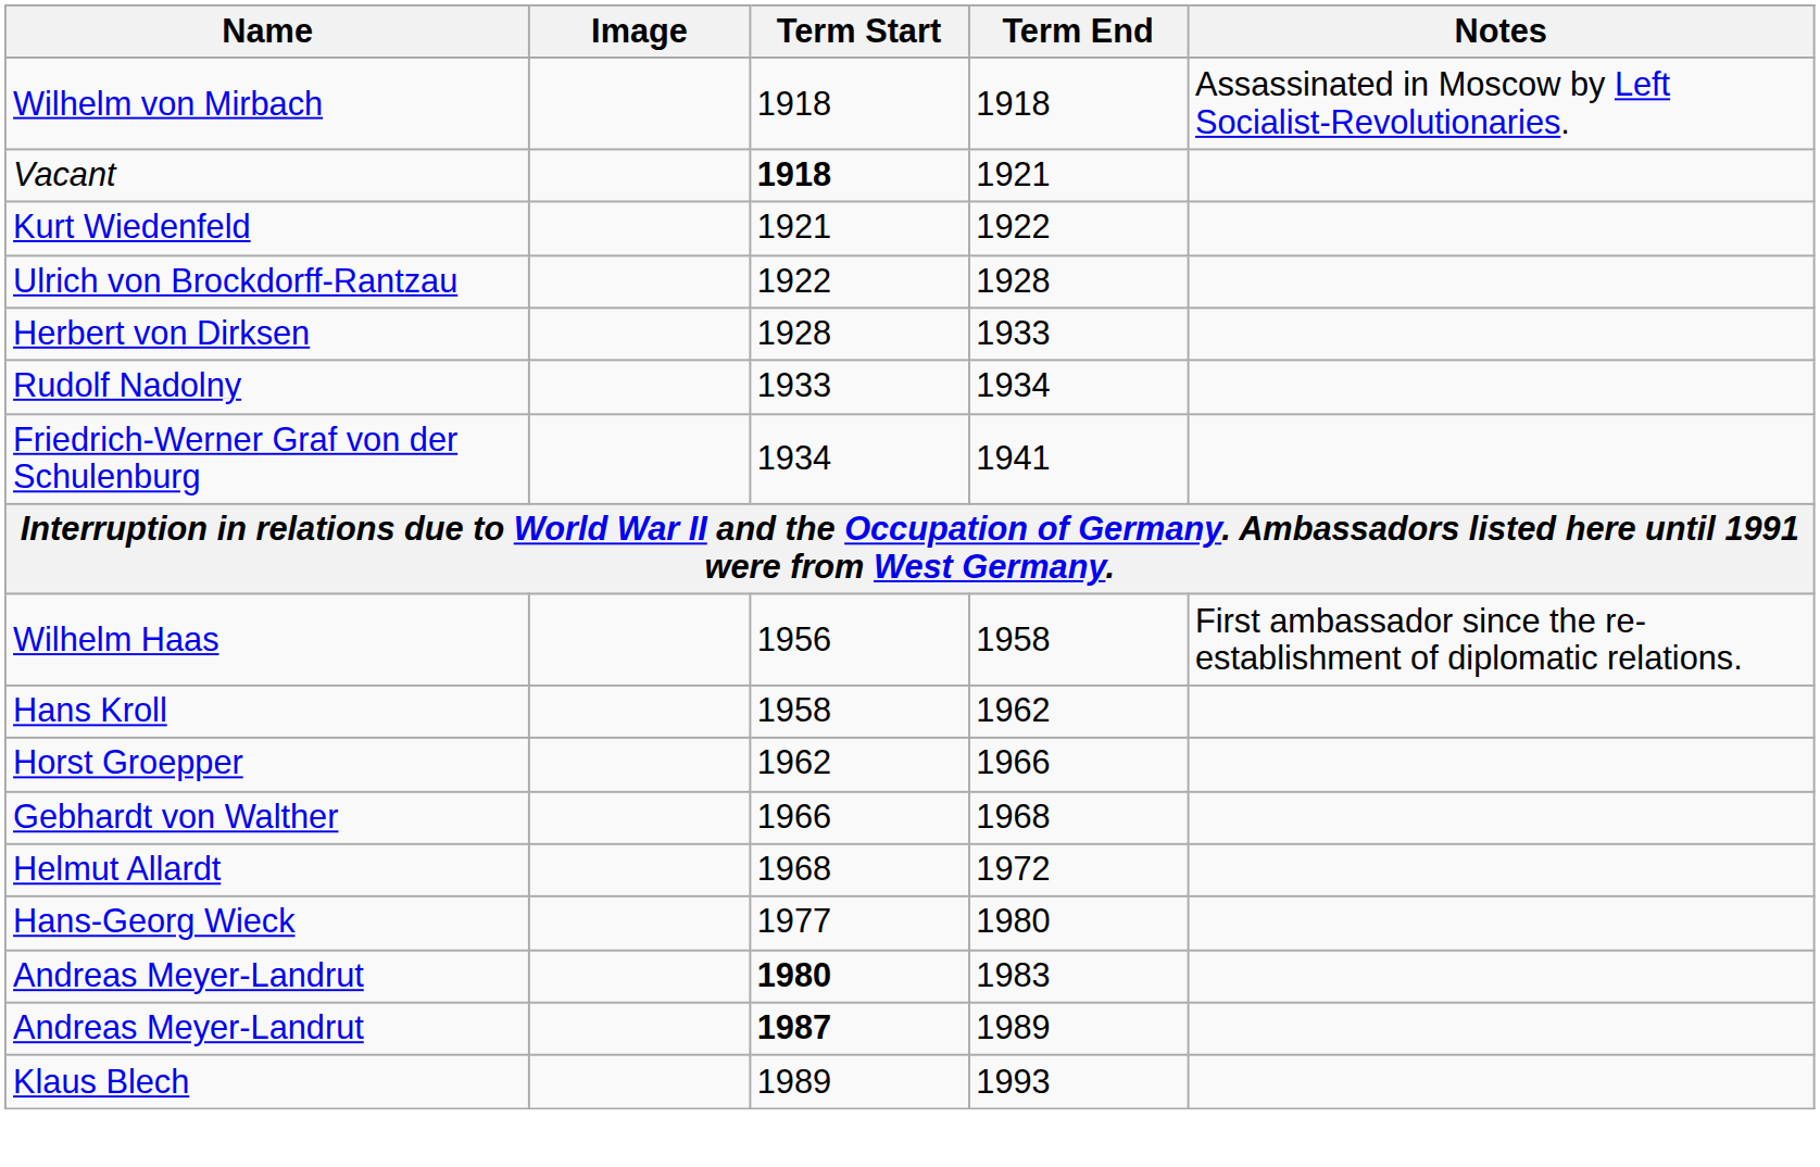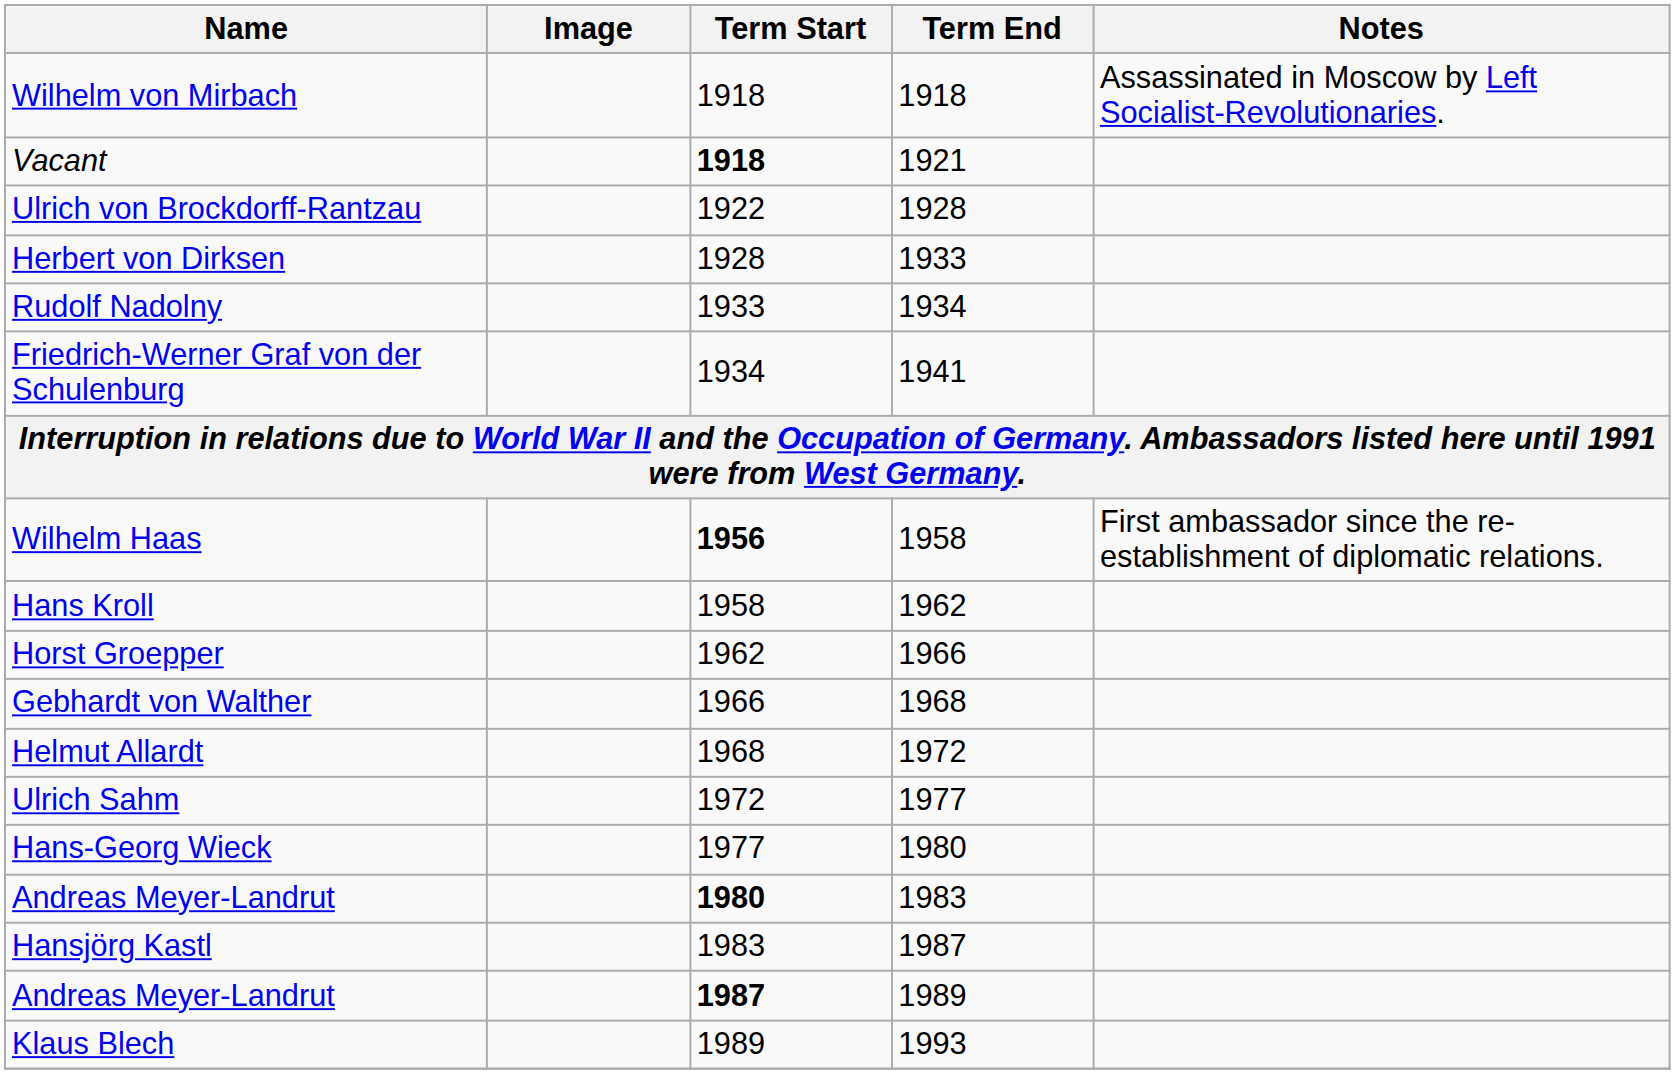 <table class="wikitable">
 <tr>
 <th width="250">Name</th>
 <th width="100">Image</th>
 <th width="100">Term Start</th>
 <th width="100">Term End</th>
 <th width="300">Notes</th>
 </tr>
 <tr>
 <td><a href='#'>Wilhelm von Mirbach</a></td>
 <td></td>
 <td>1918</td>
 <td>1918</td>
 <td>Assassinated in Moscow by <a href='#'>Left Socialist-Revolutionaries</a>.</td>
 </tr>
 <tr>
 <td><em>Vacant</em></td>
 <td></td>
 <td><strong>1918</strong></td>
 <td>1921</td>
-<td></td>
-</tr>
-<tr>
-<td><a href='#'>Kurt Wiedenfeld</a></td>
-<td></td>
-<td>1921</td>
-<td>1922</td>
 <td></td>
 </tr>
 <tr>
 <td><a href='#'>Ulrich von Brockdorff-Rantzau</a></td>
 <td></td>
 <td>1922</td>
 <td>1928</td>
 <td></td>
 </tr>
 <tr>
 <td><a href='#'>Herbert von Dirksen</a></td>
 <td></td>
 <td>1928</td>
 <td>1933</td>
 <td></td>
 </tr>
 <tr>
 <td><a href='#'>Rudolf Nadolny</a></td>
 <td></td>
 <td>1933</td>
 <td>1934</td>
 <td></td>
 </tr>
 <tr>
 <td><a href='#'>Friedrich-Werner Graf von der Schulenburg</a></td>
 <td></td>
 <td>1934</td>
 <td>1941</td>
 <td></td>
 </tr>
 <tr>
 <th colspan="5"><em>Interruption in relations due to <strong><a href='#'>World War II</a> and the <a href='#'>Occupation of Germany</a>. Ambassadors listed here until 1991 were from <a href='#'>West Germany</a>.<strong><em></th>
 </tr>
 <tr>
 <td><a href='#'>Wilhelm Haas</a></td>
 <td></td>
-<td>1956</td>
+<td><strong>1956</strong></td>
 <td>1958</td>
 <td>First ambassador since the re-establishment of diplomatic relations.</td>
 </tr>
 <tr>
 <td><a href='#'>Hans Kroll</a></td>
 <td></td>
 <td>1958</td>
 <td>1962</td>
 <td></td>
 </tr>
 <tr>
 <td><a href='#'>Horst Groepper</a></td>
 <td></td>
 <td>1962</td>
 <td>1966</td>
 <td></td>
 </tr>
 <tr>
 <td><a href='#'>Gebhardt von Walther</a></td>
 <td></td>
 <td>1966</td>
 <td>1968</td>
 <td></td>
 </tr>
 <tr>
 <td><a href='#'>Helmut Allardt</a></td>
 <td></td>
 <td>1968</td>
 <td>1972</td>
 <td></td>
 </tr>
 <tr>
+<td><a href='#'>Ulrich Sahm</a></td>
+<td></td>
+<td>1972</td>
+<td>1977</td>
+<td></td>
+</tr>
+<tr>
 <td><a href='#'>Hans-Georg Wieck</a></td>
 <td></td>
 <td>1977</td>
 <td>1980</td>
 <td></td>
 </tr>
 <tr>
 <td><a href='#'>Andreas Meyer-Landrut</a></td>
 <td></td>
 <td><strong>1980</strong></td>
 <td>1983</td>
+<td></td>
+</tr>
+<tr>
+<td><a href='#'>Hansjörg Kastl</a></td>
+<td></td>
+<td>1983</td>
+<td>1987</td>
 <td></td>
 </tr>
 <tr>
 <td><a href='#'>Andreas Meyer-Landrut</a></td>
 <td></td>
 <td><strong>1987</strong></td>
 <td>1989</td>
 <td></td>
 </tr>
 <tr>
 <td><a href='#'>Klaus Blech</a></td>
 <td></td>
 <td>1989</td>
 <td>1993</td>
 <td></td>
 </tr>
 <tr>
 </tr>
 </table>
